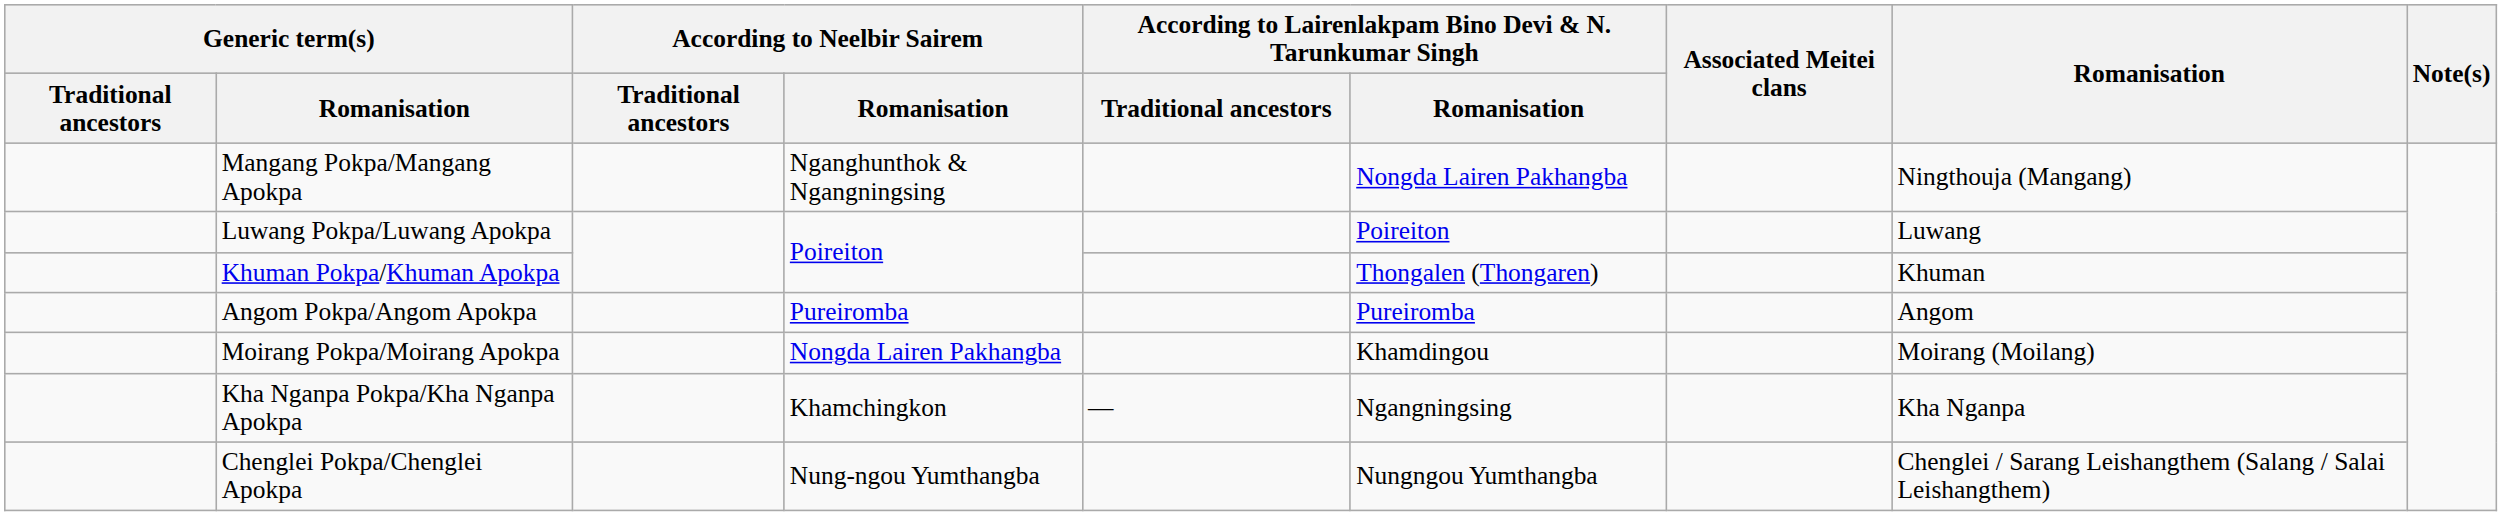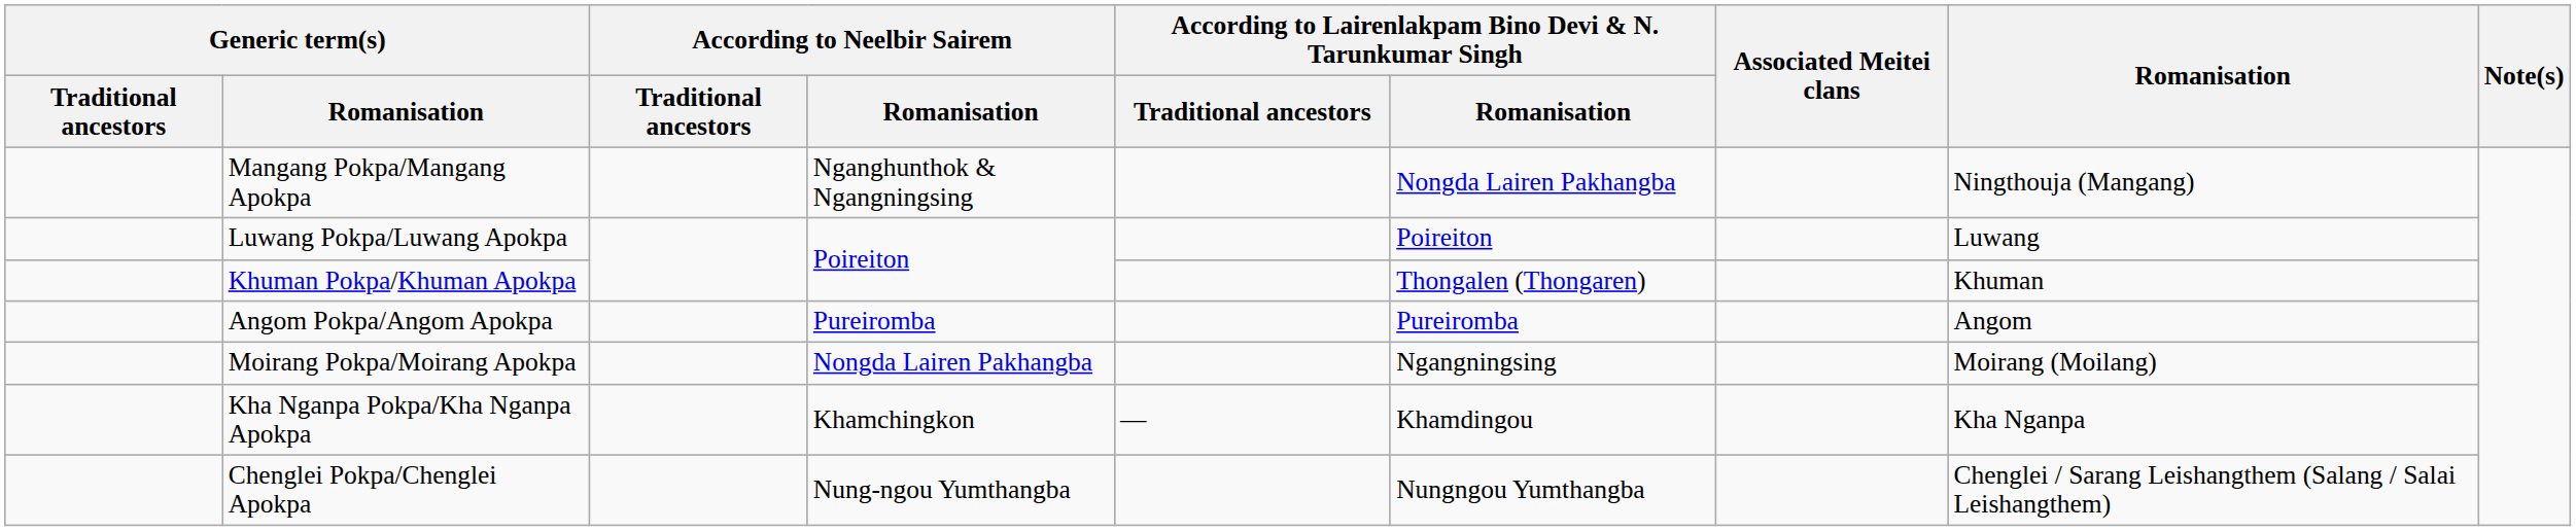 <table class="wikitable sortable">
 <tr>
 <th colspan="2">Generic term(s)</th>
 <th colspan="2">According to Neelbir Sairem</th>
 <th colspan="2">According to Lairenlakpam Bino Devi & N. Tarunkumar Singh</th>
 <th rowspan="2">Associated Meitei clans</th>
 <th rowspan="2">Romanisation</th>
 <th rowspan="2">Note(s)</th>
 </tr>
 <tr>
 <th>Traditional ancestors</th>
 <th>Romanisation</th>
 <th>Traditional ancestors</th>
 <th>Romanisation</th>
 <th>Traditional ancestors</th>
 <th>Romanisation</th>
 </tr>
 <tr>
 <td></td>
 <td>Mangang Pokpa/Mangang Apokpa</td>
 <td></td>
 <td>Nganghunthok & Ngangningsing</td>
 <td></td>
 <td><a href='#'>Nongda Lairen Pakhangba</a></td>
 <td></td>
 <td>Ningthouja (Mangang)</td>
 <td rowspan="7"></td>
 </tr>
 <tr>
 <td></td>
 <td>Luwang Pokpa/Luwang Apokpa</td>
 <td rowspan="2"></td>
 <td rowspan="2"><a href='#'>Poireiton</a></td>
 <td></td>
 <td><a href='#'>Poireiton</a></td>
 <td></td>
 <td>Luwang</td>
 </tr>
 <tr>
 <td></td>
 <td><a href='#'>Khuman Pokpa</a>/<a href='#'>Khuman Apokpa</a></td>
 <td></td>
 <td><a href='#'>Thongalen</a> (<a href='#'>Thongaren</a>)</td>
 <td></td>
 <td>Khuman</td>
 </tr>
 <tr>
 <td></td>
 <td>Angom Pokpa/Angom Apokpa</td>
 <td></td>
 <td><a href='#'>Pureiromba</a></td>
 <td></td>
 <td><a href='#'>Pureiromba</a></td>
 <td></td>
 <td>Angom</td>
 </tr>
 <tr>
 <td></td>
 <td>Moirang Pokpa/Moirang Apokpa</td>
 <td></td>
 <td><a href='#'>Nongda Lairen Pakhangba</a></td>
 <td></td>
-<td>Khamdingou</td>
+<td>Ngangningsing</td>
 <td></td>
 <td>Moirang (Moilang)</td>
 </tr>
 <tr>
 <td></td>
 <td>Kha Nganpa Pokpa/Kha Nganpa Apokpa</td>
 <td></td>
 <td>Khamchingkon</td>
 <td>—</td>
-<td>Ngangningsing</td>
+<td>Khamdingou</td>
 <td></td>
 <td>Kha Nganpa</td>
 </tr>
 <tr>
 <td></td>
 <td>Chenglei Pokpa/Chenglei Apokpa</td>
 <td></td>
 <td>Nung-ngou Yumthangba</td>
 <td></td>
 <td>Nungngou Yumthangba</td>
 <td></td>
 <td>Chenglei / Sarang Leishangthem (Salang / Salai Leishangthem)</td>
 </tr>
 </table>
